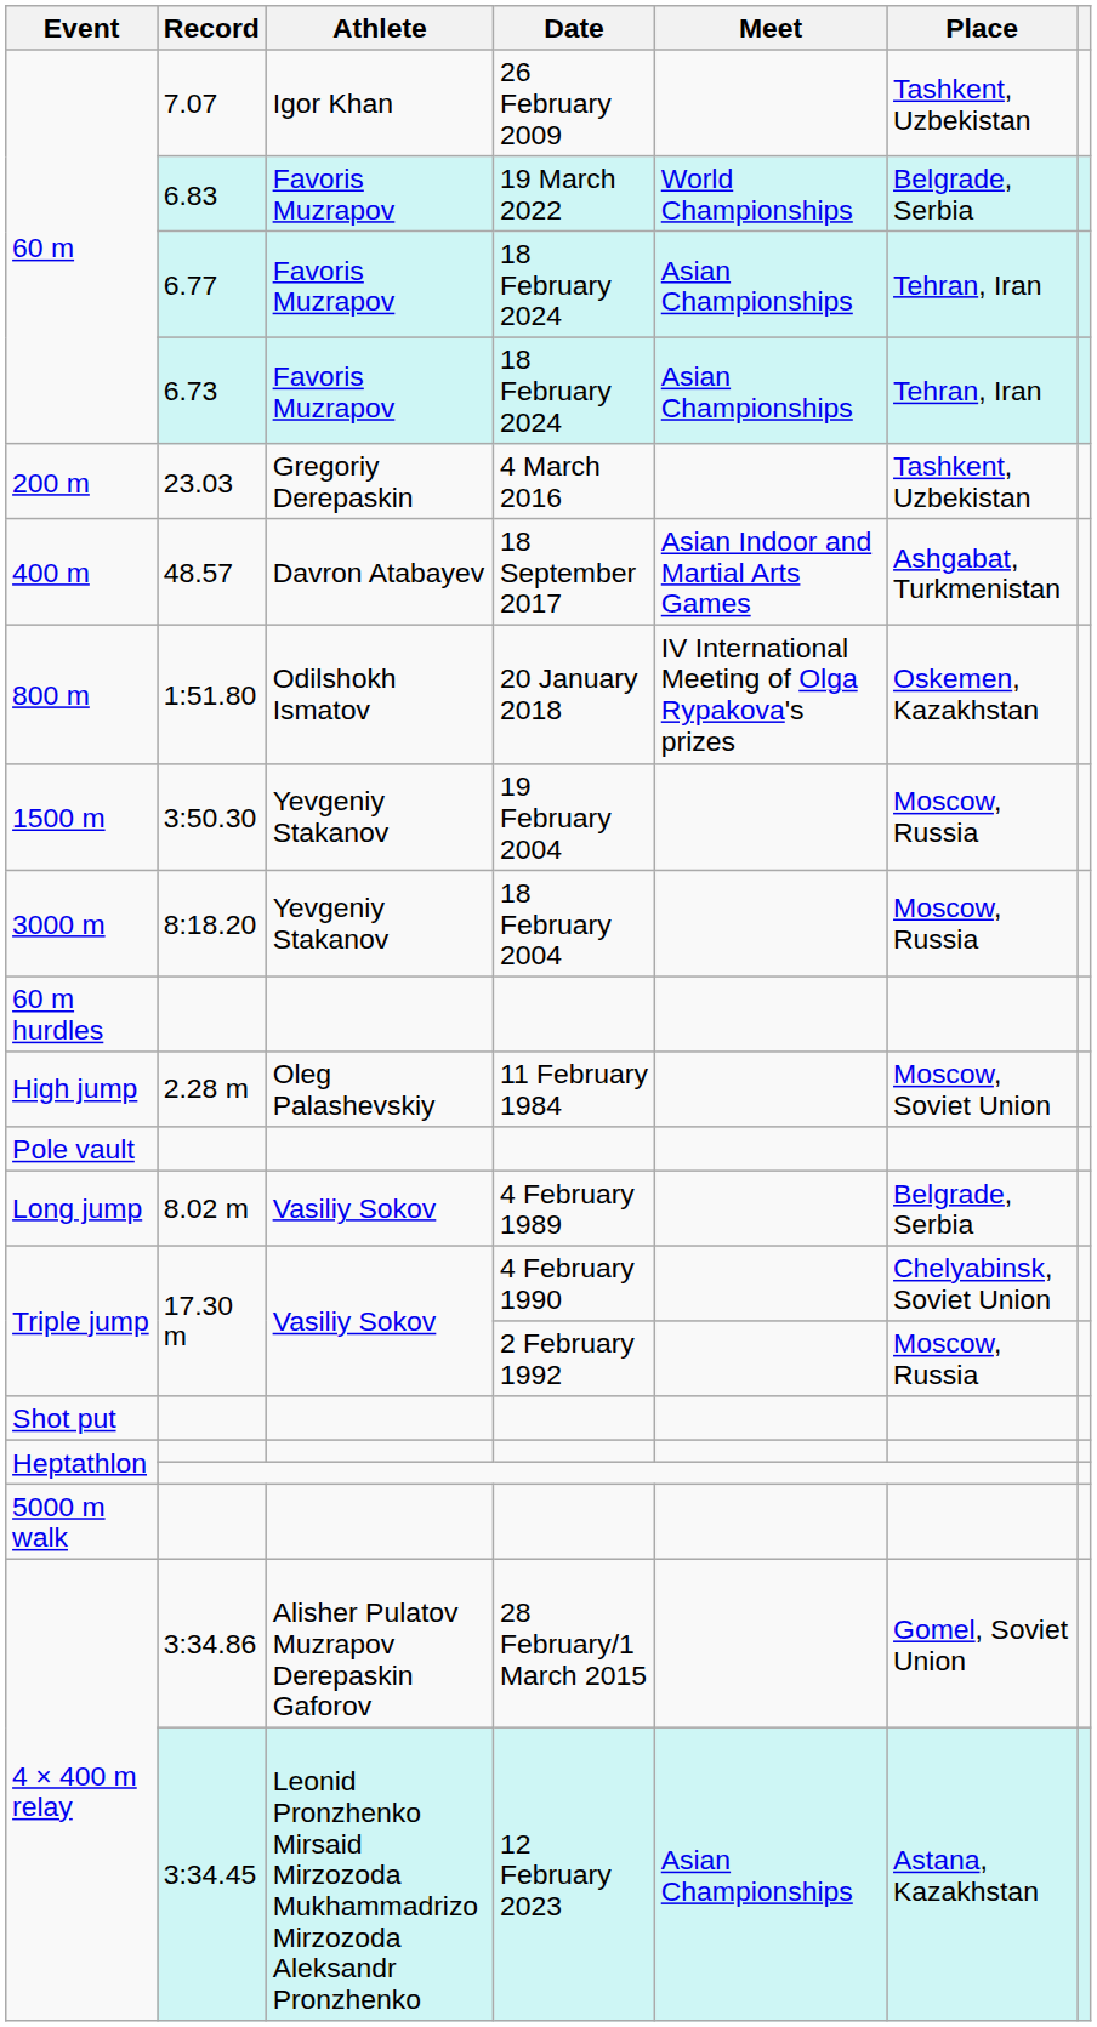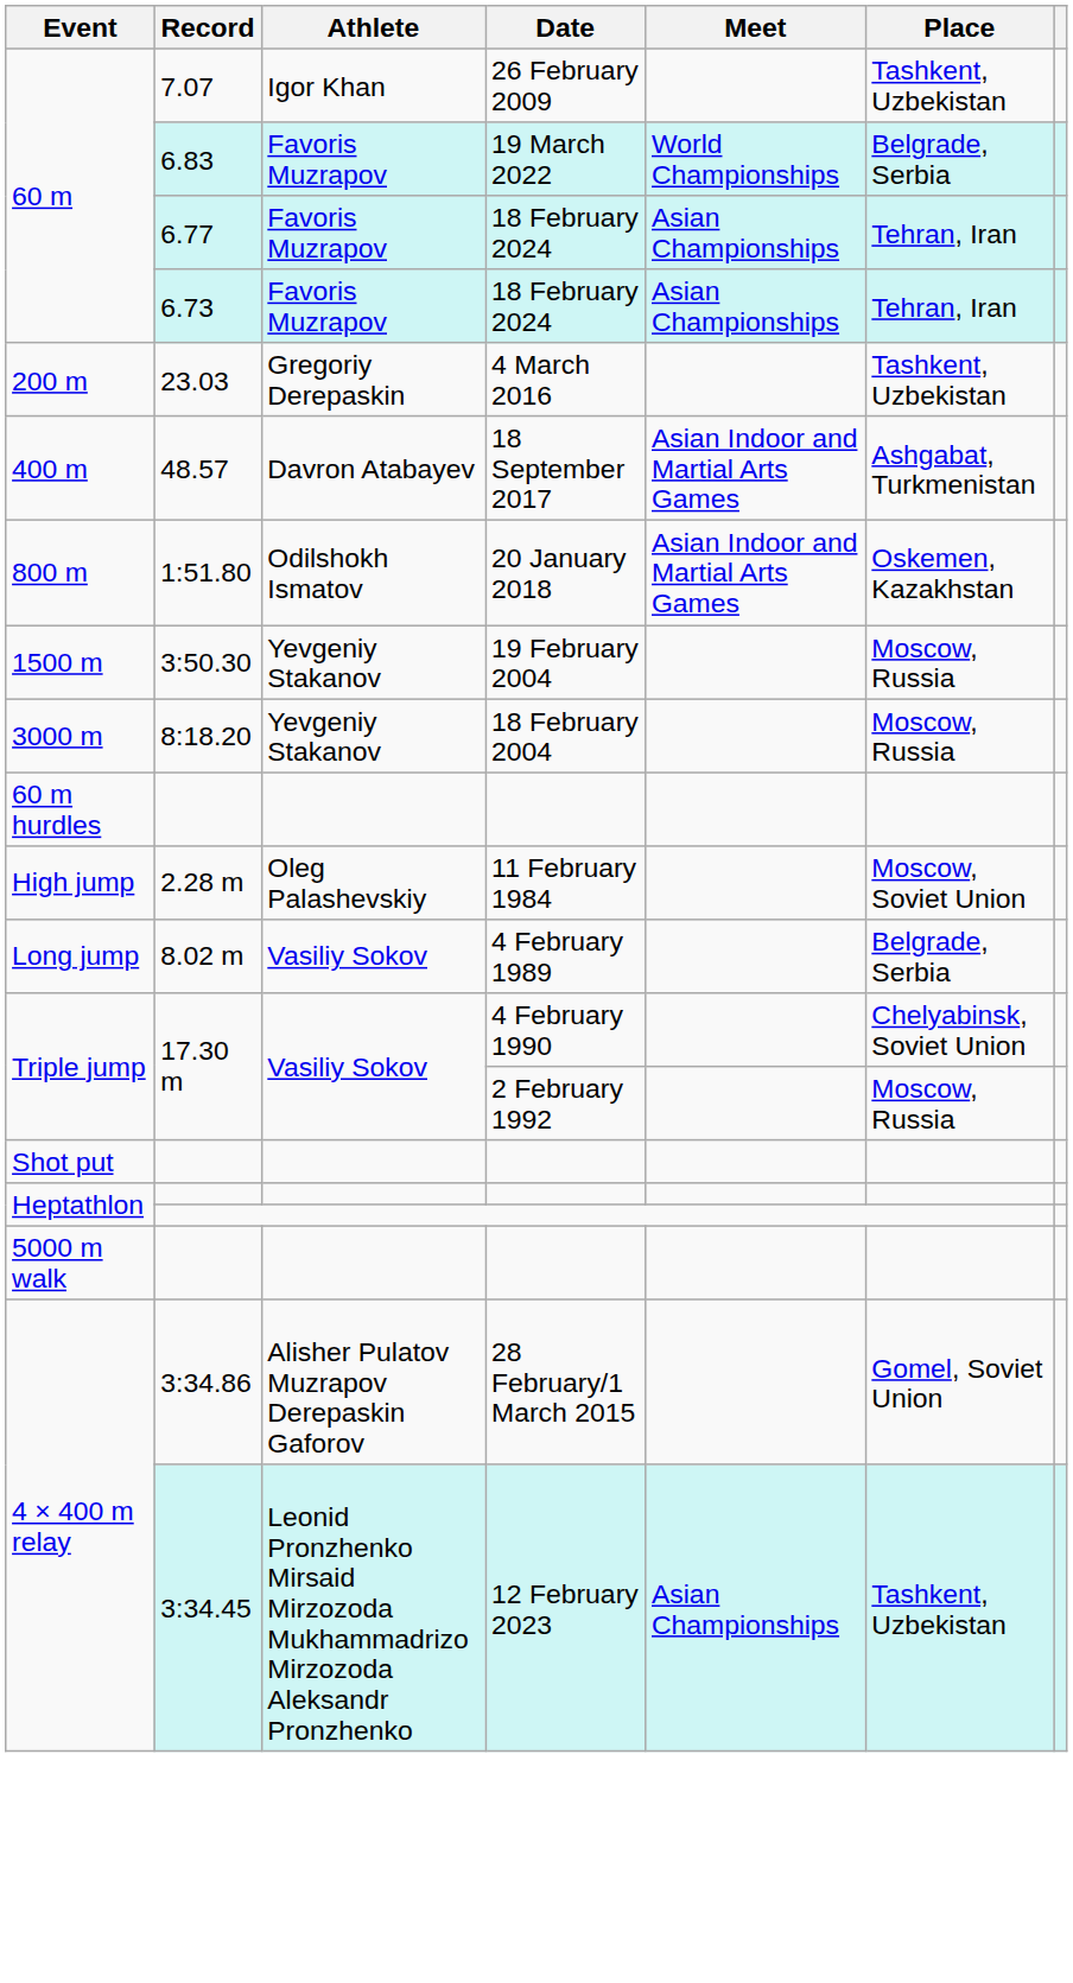 <table class="wikitable" style="font-size:95%; width: 95%;">
 <tr>
 <th>Event</th>
 <th>Record</th>
 <th>Athlete</th>
 <th>Date</th>
 <th>Meet</th>
 <th>Place</th>
 <th></th>
 </tr>
 <tr>
 <td rowspan=4><a href='#'>60 m</a></td>
 <td>7.07</td>
 <td>Igor Khan</td>
 <td>26 February 2009</td>
 <td></td>
 <td><a href='#'>Tashkent</a>, Uzbekistan</td>
 <td></td>
 </tr>
 <tr bgcolor=#CEF6F5>
 <td>6.83</td>
 <td><a href='#'>Favoris Muzrapov</a></td>
 <td>19 March 2022</td>
 <td><a href='#'>World Championships</a></td>
 <td><a href='#'>Belgrade</a>, Serbia</td>
 <td></td>
 </tr>
 <tr bgcolor=#CEF6F5>
 <td>6.77</td>
 <td><a href='#'>Favoris Muzrapov</a></td>
 <td>18 February 2024</td>
 <td><a href='#'>Asian Championships</a></td>
 <td><a href='#'>Tehran</a>, Iran</td>
 <td></td>
 </tr>
 <tr bgcolor=#CEF6F5>
 <td>6.73</td>
 <td><a href='#'>Favoris Muzrapov</a></td>
 <td>18 February 2024</td>
 <td><a href='#'>Asian Championships</a></td>
 <td><a href='#'>Tehran</a>, Iran</td>
 <td></td>
 </tr>
 <tr>
 <td><a href='#'>200 m</a></td>
 <td>23.03</td>
 <td>Gregoriy Derepaskin</td>
 <td>4 March 2016</td>
 <td></td>
 <td><a href='#'>Tashkent</a>, Uzbekistan</td>
 <td></td>
 </tr>
 <tr>
 <td><a href='#'>400 m</a></td>
 <td>48.57</td>
 <td>Davron Atabayev</td>
 <td>18 September 2017</td>
 <td><a href='#'>Asian Indoor and Martial Arts Games</a></td>
 <td><a href='#'>Ashgabat</a>, Turkmenistan</td>
 <td></td>
 </tr>
 <tr>
 <td><a href='#'>800 m</a></td>
 <td>1:51.80</td>
 <td>Odilshokh Ismatov</td>
 <td>20 January 2018</td>
-<td>IV International Meeting of <a href='#'>Olga Rypakova</a>'s prizes</td>
+<td><a href='#'>Asian Indoor and Martial Arts Games</a></td>
 <td><a href='#'>Oskemen</a>, Kazakhstan</td>
 <td></td>
 </tr>
 <tr>
 <td><a href='#'>1500 m</a></td>
 <td>3:50.30</td>
 <td>Yevgeniy Stakanov</td>
 <td>19 February 2004</td>
 <td></td>
 <td><a href='#'>Moscow</a>, Russia</td>
 <td></td>
 </tr>
 <tr>
 <td><a href='#'>3000 m</a></td>
 <td>8:18.20</td>
 <td>Yevgeniy Stakanov</td>
 <td>18 February 2004</td>
 <td></td>
 <td><a href='#'>Moscow</a>, Russia</td>
 <td></td>
 </tr>
 <tr>
 <td><a href='#'>60 m hurdles</a></td>
 <td></td>
 <td></td>
 <td></td>
 <td></td>
 <td></td>
 <td></td>
 </tr>
 <tr>
 <td><a href='#'>High jump</a></td>
 <td>2.28 m</td>
 <td>Oleg Palashevskiy</td>
 <td>11 February 1984</td>
 <td></td>
 <td><a href='#'>Moscow</a>, Soviet Union</td>
-<td></td>
-</tr>
-<tr>
-<td><a href='#'>Pole vault</a></td>
-<td></td>
-<td></td>
-<td></td>
-<td></td>
-<td></td>
 <td></td>
 </tr>
 <tr>
 <td><a href='#'>Long jump</a></td>
 <td>8.02 m</td>
 <td><a href='#'>Vasiliy Sokov</a></td>
 <td>4 February 1989</td>
 <td></td>
 <td><a href='#'>Belgrade</a>, Serbia</td>
 <td></td>
 </tr>
 <tr>
 <td rowspan=2><a href='#'>Triple jump</a></td>
 <td rowspan=2>17.30 m</td>
 <td rowspan=2><a href='#'>Vasiliy Sokov</a></td>
 <td>4 February 1990</td>
 <td></td>
 <td><a href='#'>Chelyabinsk</a>, Soviet Union</td>
 <td></td>
 </tr>
 <tr>
 <td>2 February 1992</td>
 <td></td>
 <td><a href='#'>Moscow</a>, Russia</td>
 <td></td>
 </tr>
 <tr>
 <td><a href='#'>Shot put</a></td>
 <td></td>
 <td></td>
 <td></td>
 <td></td>
 <td></td>
 <td></td>
 </tr>
 <tr>
 <td rowspan=2><a href='#'>Heptathlon</a></td>
 <td></td>
 <td></td>
 <td></td>
 <td></td>
 <td></td>
 <td></td>
 </tr>
 <tr>
 <td colspan=5></td>
 <td></td>
 </tr>
 <tr>
 <td><a href='#'>5000 m walk</a></td>
 <td></td>
 <td></td>
 <td></td>
 <td></td>
 <td></td>
 <td></td>
 </tr>
 <tr>
 <td rowspan=2><a href='#'>4 × 400 m relay</a></td>
 <td>3:34.86</td>
 <td><br>Alisher Pulatov<br>Muzrapov<br>Derepaskin<br>Gaforov</td>
 <td>28 February/1 March 2015</td>
 <td></td>
 <td><a href='#'>Gomel</a>, Soviet Union</td>
 <td></td>
 </tr>
 <tr style="background:#cef6f5;">
 <td>3:34.45</td>
 <td><br>Leonid Pronzhenko<br>Mirsaid Mirzozoda<br>Mukhammadrizo Mirzozoda<br>Aleksandr Pronzhenko</td>
 <td>12 February 2023</td>
 <td><a href='#'>Asian Championships</a></td>
-<td><a href='#'>Astana</a>, Kazakhstan</td>
+<td><a href='#'>Tashkent</a>, Uzbekistan</td>
 <td></td>
 </tr>
 </table>
